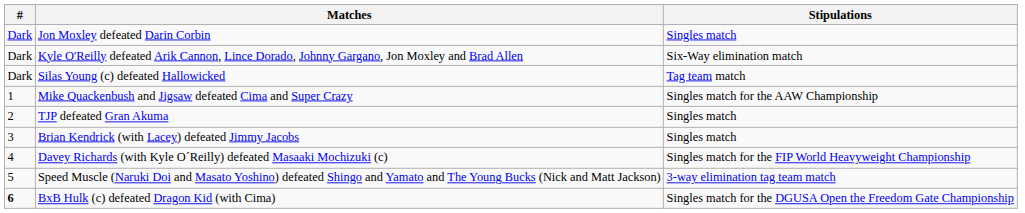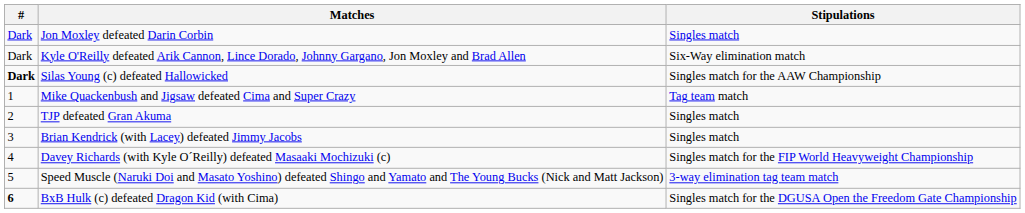 <table style="font-size: 85%" class="wikitable">
 <tr>
 <th><strong>#</strong></th>
 <th><strong>Matches</strong></th>
 <th><strong>Stipulations</strong><br></th>
 </tr>
 <tr>
 <td><a href='#'>Dark</a></td>
 <td><a href='#'>Jon Moxley</a> defeated <a href='#'>Darin Corbin</a></td>
 <td><a href='#'>Singles match</a></td>
 </tr>
 <tr>
 <td>Dark</td>
 <td><a href='#'>Kyle O'Reilly</a> defeated <a href='#'>Arik Cannon</a>, <a href='#'>Lince Dorado</a>, <a href='#'>Johnny Gargano</a>, Jon Moxley and <a href='#'>Brad Allen</a></td>
 <td>Six-Way elimination match</td>
 </tr>
 <tr>
-<td>Dark</td>
+<td><strong>Dark</strong></td>
 <td><a href='#'>Silas Young</a> (c) defeated <a href='#'>Hallowicked</a></td>
-<td><a href='#'>Tag team</a> match</td>
+<td>Singles match for the AAW Championship</td>
 </tr>
 <tr>
 <td>1</td>
 <td><a href='#'>Mike Quackenbush</a> and <a href='#'>Jigsaw</a> defeated <a href='#'>Cima</a> and <a href='#'>Super Crazy</a></td>
-<td>Singles match for the AAW Championship</td>
+<td><a href='#'>Tag team</a> match</td>
 </tr>
 <tr>
 <td>2</td>
 <td><a href='#'>TJP</a> defeated <a href='#'>Gran Akuma</a></td>
 <td>Singles match</td>
 </tr>
 <tr>
 <td>3</td>
 <td><a href='#'>Brian Kendrick</a> (with <a href='#'>Lacey</a>) defeated <a href='#'>Jimmy Jacobs</a></td>
 <td>Singles match</td>
 </tr>
 <tr>
 <td>4</td>
 <td><a href='#'>Davey Richards</a> (with Kyle O´Reilly) defeated <a href='#'>Masaaki Mochizuki</a> (c)</td>
 <td>Singles match for the <a href='#'>FIP World Heavyweight Championship</a></td>
 </tr>
 <tr>
 <td>5</td>
 <td>Speed Muscle (<a href='#'>Naruki Doi</a> and <a href='#'>Masato Yoshino</a>) defeated <a href='#'>Shingo</a> and <a href='#'>Yamato</a> and  <a href='#'>The Young Bucks</a> (Nick and Matt Jackson)</td>
 <td><a href='#'>3-way elimination tag team match</a></td>
 </tr>
 <tr>
 <td><strong>6</strong></td>
 <td><a href='#'>BxB Hulk</a> (c) defeated <a href='#'>Dragon Kid</a> (with Cima)</td>
 <td>Singles match for the <a href='#'>DGUSA Open the Freedom Gate Championship</a></td>
 </tr>
 </table>
